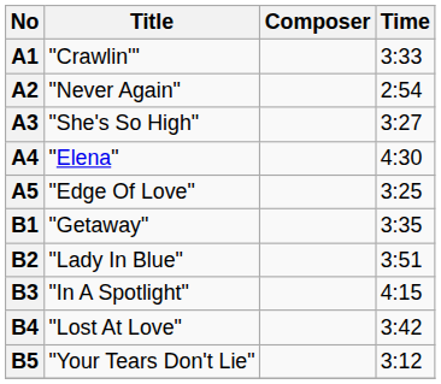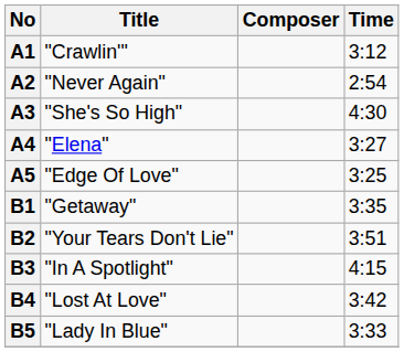 <table class="wikitable plainrowheaders sortable">
 <tr>
 <th scope="col">No</th>
 <th scope="col">Title</th>
 <th scope="col">Composer</th>
 <th scope="col" class="unsortable">Time</th>
 </tr>
 <tr>
 <th scope="row">A1</th>
 <td>"Crawlin'"</td>
 <td></td>
-<td>3:33</td>
+<td>3:12</td>
 </tr>
 <tr>
 <th scope="row">A2</th>
 <td>"Never Again"</td>
 <td></td>
 <td>2:54</td>
 </tr>
 <tr>
 <th scope="row">A3</th>
 <td>"She's So High"</td>
 <td></td>
-<td>3:27</td>
+<td>4:30</td>
 </tr>
 <tr>
 <th scope="row">A4</th>
 <td>"<a href='#'>Elena</a>"</td>
 <td></td>
-<td>4:30</td>
+<td>3:27</td>
 </tr>
 <tr>
 <th scope="row">A5</th>
 <td>"Edge Of Love"</td>
 <td></td>
 <td>3:25</td>
 </tr>
 <tr>
 <th scope="row">B1</th>
 <td>"Getaway"</td>
 <td></td>
 <td>3:35</td>
 </tr>
 <tr>
 <th scope="row">B2</th>
-<td>"Lady In Blue"</td>
+<td>"Your Tears Don't Lie"</td>
 <td></td>
 <td>3:51</td>
 </tr>
 <tr>
 <th scope="row">B3</th>
 <td>"In A Spotlight"</td>
 <td></td>
 <td>4:15</td>
 </tr>
 <tr>
 <th scope="row">B4</th>
 <td>"Lost At Love"</td>
 <td></td>
 <td>3:42</td>
 </tr>
 <tr>
 <th scope="row">B5</th>
-<td>"Your Tears Don't Lie"</td>
+<td>"Lady In Blue"</td>
 <td></td>
-<td>3:12</td>
+<td>3:33</td>
 </tr>
 <tr>
 </tr>
 </table>
